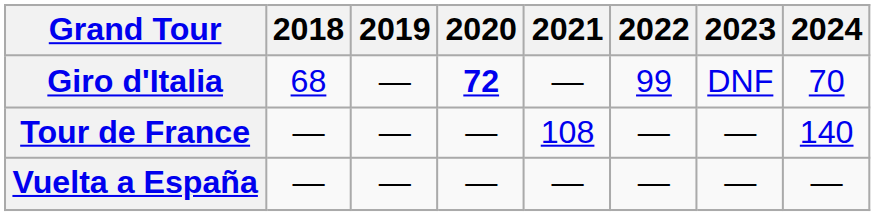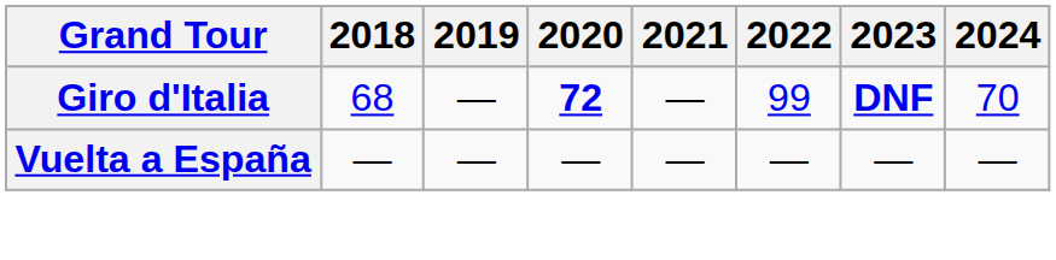 <table class="wikitable plainrowheaders">
 <tr>
 <th scope="col"><a href='#'>Grand Tour</a></th>
 <th scope="col">2018</th>
 <th scope="col">2019</th>
 <th scope="col">2020</th>
 <th scope="col">2021</th>
 <th scope="col">2022</th>
 <th scope="col">2023</th>
 <th scope="col">2024</th>
 </tr>
 <tr style="text-align:center;">
 <th scope="row"> <a href='#'>Giro d'Italia</a></th>
 <td><a href='#'>68</a></td>
 <td>—</td>
 <td><strong><a href='#'>72</a></strong></td>
 <td>—</td>
 <td><a href='#'>99</a></td>
-<td><a href='#'>DNF</a></td>
+<td><strong><a href='#'>DNF</a></strong></td>
 <td><a href='#'>70</a></td>
-</tr>
-<tr style="text-align:center;">
-<th scope="row"> <a href='#'>Tour de France</a></th>
-<td>—</td>
-<td>—</td>
-<td>—</td>
-<td><a href='#'>108</a></td>
-<td>—</td>
-<td>—</td>
-<td><a href='#'>140</a></td>
 </tr>
 <tr style="text-align:center;">
 <th scope="row"> <a href='#'>Vuelta a España</a></th>
 <td>—</td>
 <td>—</td>
 <td>—</td>
 <td>—</td>
 <td>—</td>
 <td>—</td>
 <td>—</td>
 </tr>
 </table>
